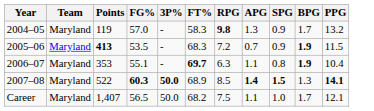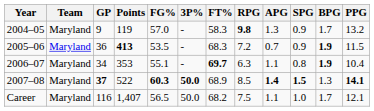 <table class="wikitable">
 <tr>
 <th>Year</th>
 <th>Team</th>
+<th>GP</th>
 <th>Points</th>
 <th>FG%</th>
 <th>3P%</th>
 <th>FT%</th>
 <th>RPG</th>
 <th>APG</th>
 <th>SPG</th>
 <th>BPG</th>
 <th>PPG</th>
 </tr>
 <tr>
 <td>2004–05</td>
 <td>Maryland</td>
+<td>9</td>
 <td>119</td>
 <td>57.0</td>
 <td>-</td>
 <td>58.3</td>
 <td><strong>9.8</strong></td>
 <td>1.3</td>
 <td>0.9</td>
 <td>1.7</td>
 <td>13.2</td>
 </tr>
 <tr>
 <td>2005–06</td>
 <td><a href='#'>Maryland</a></td>
+<td>36</td>
 <td><strong>413</strong></td>
 <td>53.5</td>
 <td>-</td>
 <td>68.3</td>
 <td>7.2</td>
 <td>0.7</td>
 <td>0.9</td>
 <td><strong>1.9</strong></td>
 <td>11.5</td>
 </tr>
 <tr>
 <td>2006–07</td>
 <td>Maryland</td>
+<td>34</td>
 <td>353</td>
 <td>55.1</td>
 <td>-</td>
 <td><strong>69.7</strong></td>
 <td>6.3</td>
 <td>1.1</td>
 <td>0.8</td>
 <td><strong>1.9</strong></td>
 <td>10.4</td>
 </tr>
 <tr>
 <td>2007–08</td>
 <td>Maryland</td>
+<td><strong>37</strong></td>
 <td>522</td>
 <td><strong>60.3</strong></td>
 <td><strong>50.0</strong></td>
 <td>68.9</td>
 <td>8.5</td>
 <td><strong>1.4</strong></td>
 <td><strong>1.5</strong></td>
 <td>1.3</td>
 <td><strong>14.1</strong></td>
 </tr>
 <tr>
 <td>Career</td>
 <td>Maryland</td>
+<td>116</td>
 <td>1,407</td>
 <td>56.5</td>
 <td>50.0</td>
 <td>68.2</td>
 <td>7.5</td>
 <td>1.1</td>
 <td>1.0</td>
 <td>1.7</td>
 <td>12.1</td>
 </tr>
 </table>
